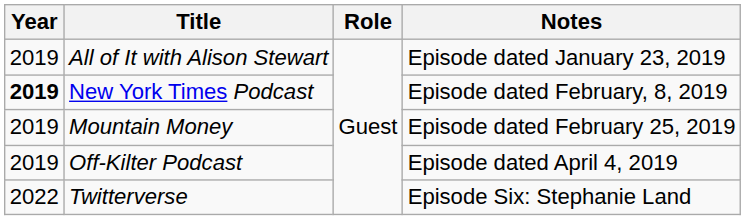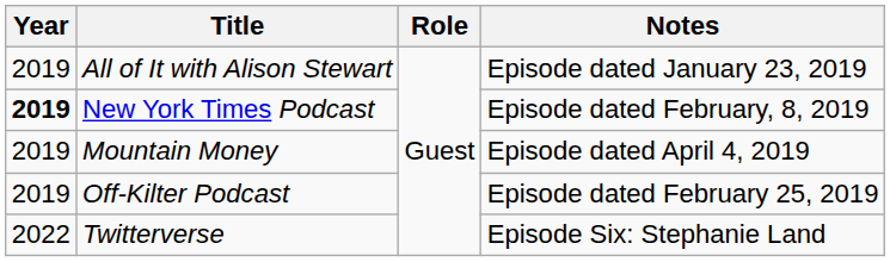 <table class="wikitable">
 <tr>
 <th scope="col">Year</th>
 <th scope="col">Title</th>
 <th scope="col">Role</th>
 <th scope="col">Notes</th>
 </tr>
 <tr>
 <td>2019</td>
 <td scope="row"><em>All of It with Alison Stewart</em></td>
 <td rowspan="5">Guest</td>
 <td>Episode dated January 23, 2019</td>
 </tr>
 <tr>
 <td><strong>2019</strong></td>
 <td scope="row"><a href='#'>New York Times</a> <em>Podcast</em></td>
 <td>Episode dated February, 8, 2019</td>
 </tr>
 <tr>
 <td>2019</td>
 <td scope="row"><em>Mountain Money</em></td>
-<td>Episode dated February 25, 2019</td>
+<td>Episode dated April 4, 2019</td>
 </tr>
 <tr>
 <td>2019</td>
 <td scope="row"><em>Off-Kilter Podcast</em></td>
-<td>Episode dated April 4, 2019</td>
+<td>Episode dated February 25, 2019</td>
 </tr>
 <tr>
 <td>2022</td>
 <td scope="row"><em>Twitterverse</em></td>
 <td>Episode Six: Stephanie Land</td>
 </tr>
 </table>
